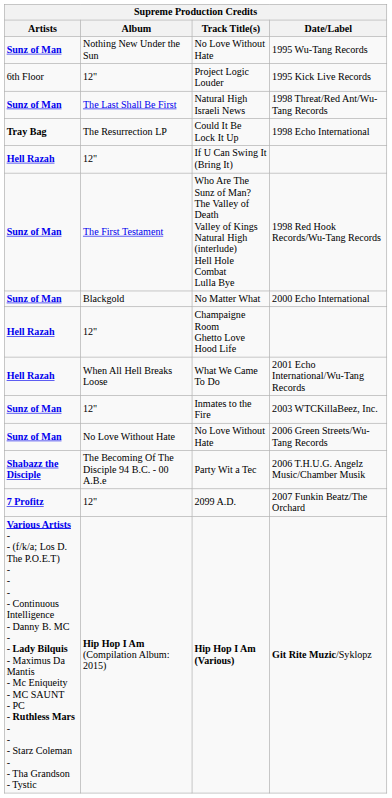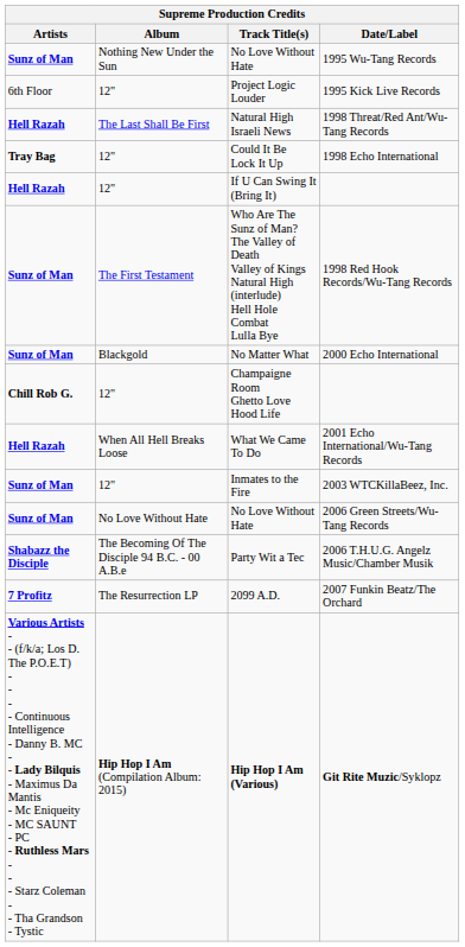 <table class="wikitable">
 <tr>
 <th colspan=4>Supreme Production Credits</th>
 </tr>
 <tr>
 <th>Artists</th>
 <th>Album</th>
 <th>Track Title(s)</th>
 <th>Date/Label</th>
 </tr>
 <tr>
 <td><strong><a href='#'>Sunz of Man</a></strong></td>
 <td>Nothing New Under the Sun</td>
 <td>No Love Without Hate</td>
 <td>1995 Wu-Tang Records</td>
 </tr>
 <tr>
 <td>6th Floor</td>
 <td>12"</td>
 <td>Project Logic<br>Louder</td>
 <td>1995 Kick Live Records</td>
 </tr>
 <tr>
-<td><strong><a href='#'>Sunz of Man</a></strong></td>
+<td><strong><a href='#'>Hell Razah</a></strong></td>
 <td><a href='#'>The Last Shall Be First</a></td>
 <td>Natural High<br>Israeli News</td>
 <td>1998 Threat/Red Ant/Wu-Tang Records</td>
 </tr>
 <tr>
 <td><strong>Tray Bag</strong></td>
-<td>The Resurrection LP</td>
+<td>12"</td>
 <td>Could It Be<br>Lock It Up</td>
 <td>1998 Echo International</td>
 </tr>
 <tr>
 <td><strong><a href='#'>Hell Razah</a></strong></td>
 <td>12"</td>
 <td>If U Can Swing It (Bring It)</td>
 <td></td>
 </tr>
 <tr>
 <td><strong><a href='#'>Sunz of Man</a></strong></td>
 <td><a href='#'>The First Testament</a></td>
 <td>Who Are The Sunz of Man?<br>The Valley of Death<br>Valley of Kings<br>Natural High (interlude)<br>Hell Hole<br>Combat<br>Lulla Bye</td>
 <td>1998 Red Hook Records/Wu-Tang Records</td>
 </tr>
 <tr>
 <td><strong><a href='#'>Sunz of Man</a></strong></td>
 <td>Blackgold</td>
 <td>No Matter What</td>
 <td>2000 Echo International</td>
 </tr>
 <tr>
-<td><strong><a href='#'>Hell Razah</a></strong></td>
+<td><strong>Chill Rob G.</strong></td>
 <td>12"</td>
 <td>Champaigne Room<br>Ghetto Love<br>Hood Life</td>
 <td></td>
 </tr>
 <tr>
 <td><strong><a href='#'>Hell Razah</a></strong></td>
 <td>When All Hell Breaks Loose</td>
 <td>What We Came To Do</td>
 <td>2001 Echo International/Wu-Tang Records</td>
 </tr>
 <tr>
 <td><strong><a href='#'>Sunz of Man</a></strong></td>
 <td>12"</td>
 <td>Inmates to the Fire</td>
 <td>2003 WTCKillaBeez, Inc.</td>
 </tr>
 <tr>
 <td><strong><a href='#'>Sunz of Man</a></strong></td>
 <td>No Love Without Hate</td>
 <td>No Love Without Hate</td>
 <td>2006 Green Streets/Wu-Tang Records</td>
 </tr>
 <tr>
 <td><strong><a href='#'>Shabazz the Disciple</a></strong></td>
 <td>The Becoming Of The Disciple 94 B.C. - 00 A.B.e</td>
 <td>Party Wit a Tec</td>
 <td>2006 T.H.U.G. Angelz Music/Chamber Musik</td>
 </tr>
 <tr>
 <td><strong><a href='#'>7 Profitz</a></strong></td>
-<td>12"</td>
+<td>The Resurrection LP</td>
 <td>2099 A.D.</td>
 <td>2007 Funkin Beatz/The Orchard</td>
 </tr>
 <tr>
 <td><strong><a href='#'><u>Various Artists</u></a></strong><br>- <br>- <strong></strong> (f/k/a; Los D. The P.O.E.T)<br>- <strong></strong><br>- <strong></strong><br>- <br>- Continuous Intelligence<br>- Danny B. MC<br>- <strong></strong><br>- <strong>Lady Bilquis</strong><br>- Maximus Da Mantis<br>- Mc Eniqueity<br>- MC SAUNT<br>- PC<br>- <strong>Ruthless Mars</strong><br>- <br>- <br>- Starz Coleman<br>- <strong></strong><br>- Tha Grandson<br>- Tystic</td>
 <td><strong>Hip Hop I Am</strong> (Compilation Album: 2015)</td>
 <td><strong>Hip Hop I Am (Various)</strong></td>
 <td><strong>Git Rite Muzic</strong>/Syklopz</td>
 </tr>
 </table>
